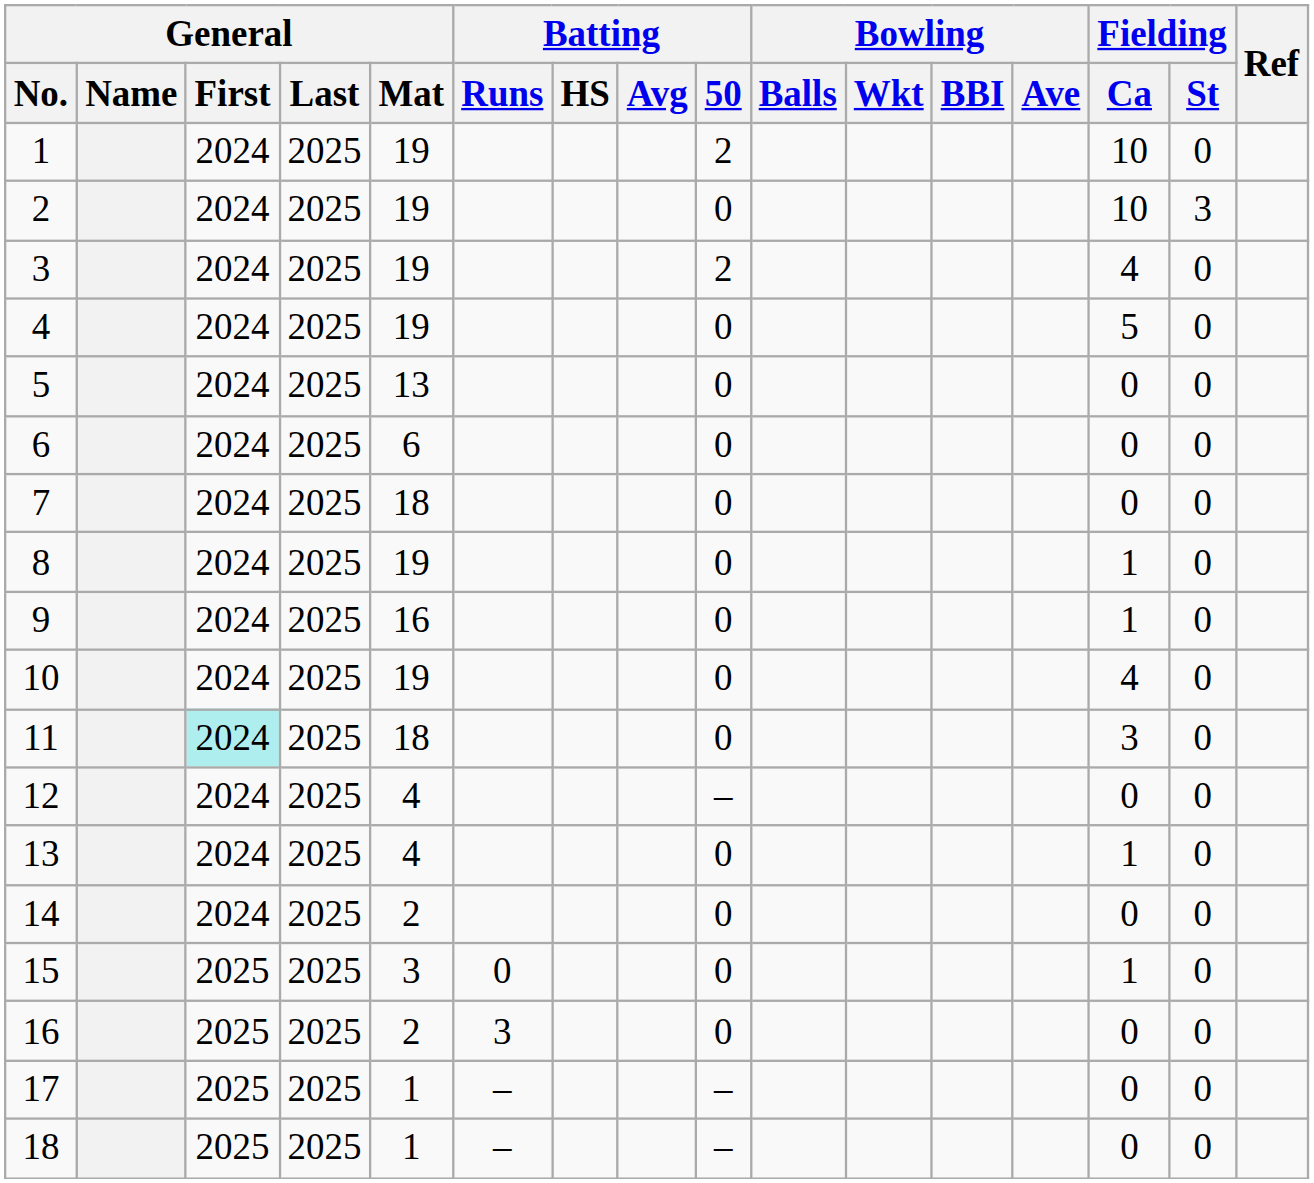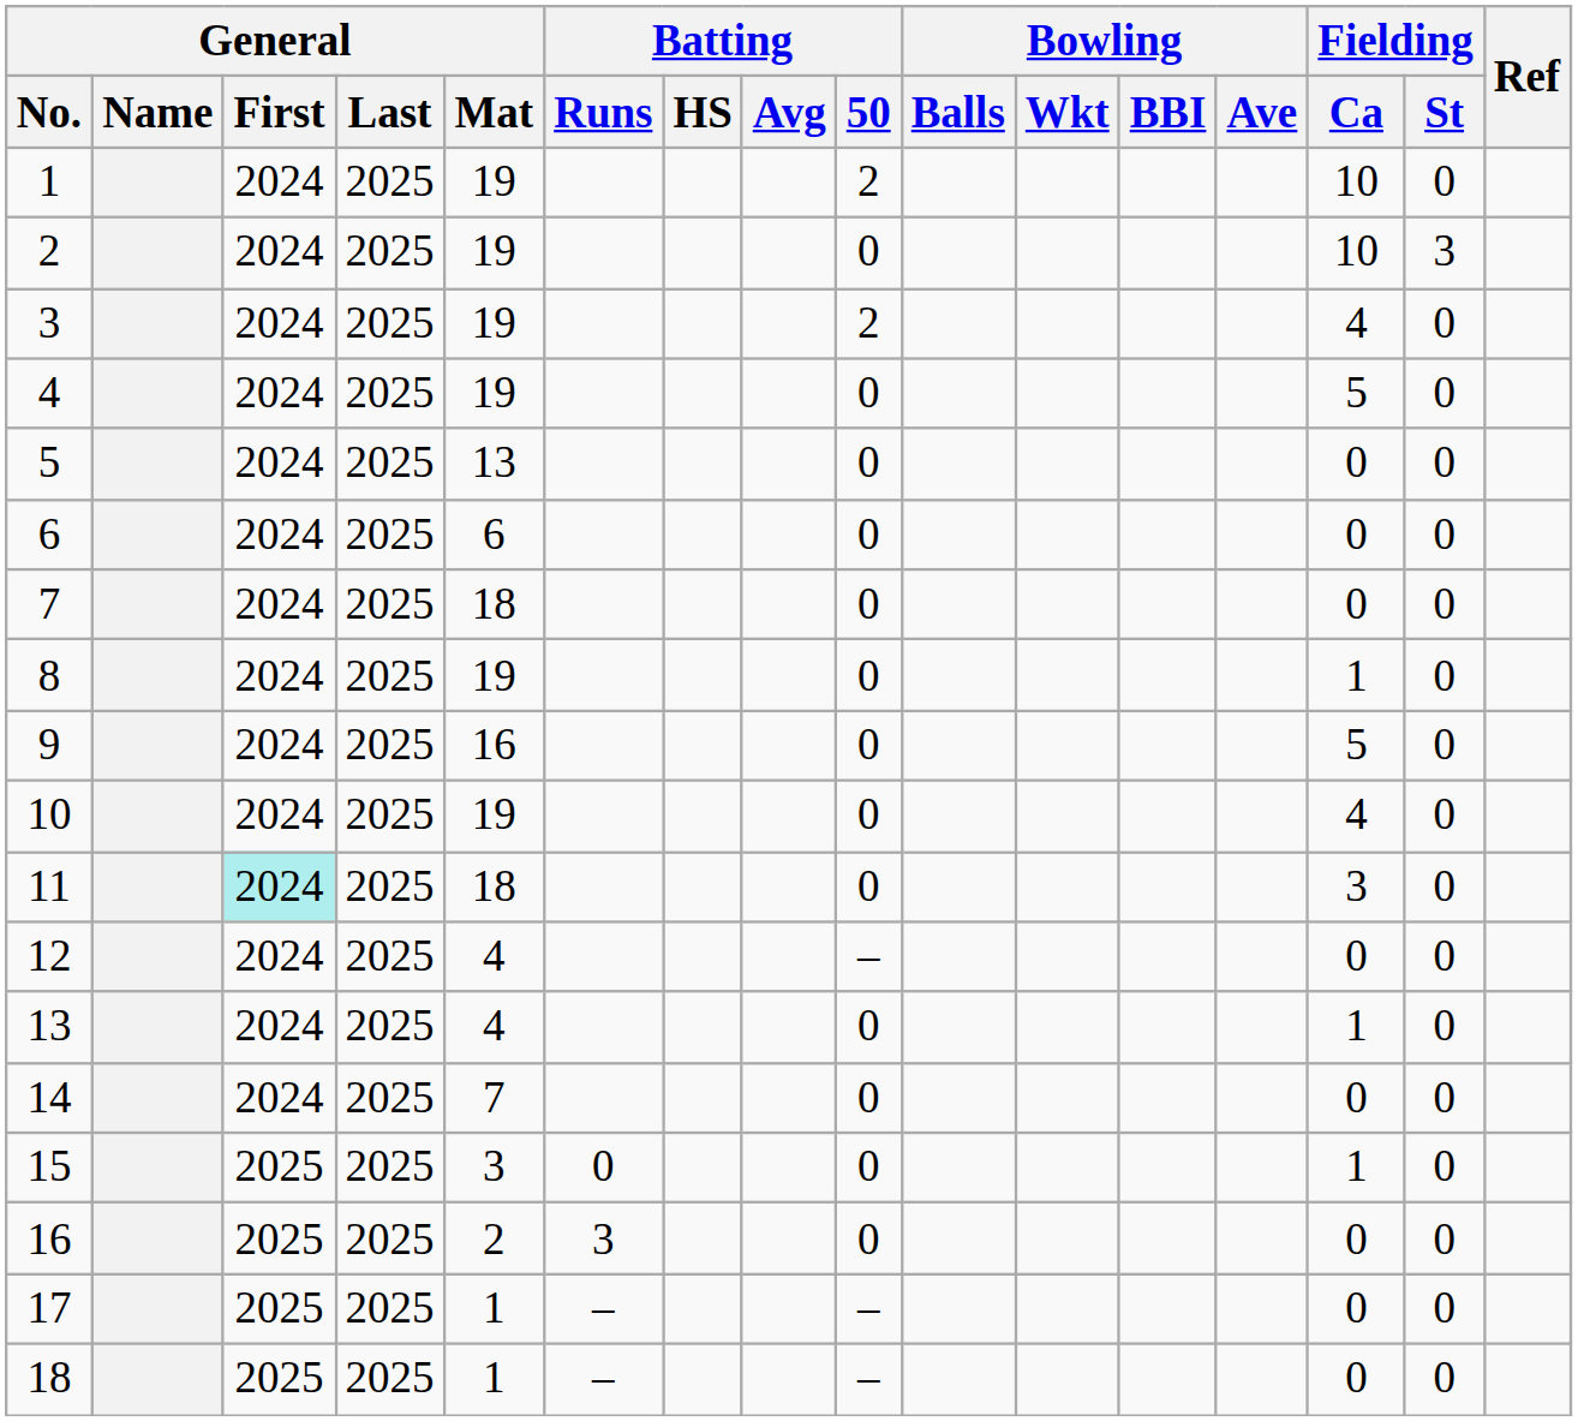 <table class="wikitable plainrowheaders sortable">
 <tr align="center">
 <th scope="col" colspan=5 class="unsortable">General</th>
 <th scope="col" colspan=4 class="unsortable"><a href='#'>Batting</a></th>
 <th scope="col" colspan=4 class="unsortable"><a href='#'>Bowling</a></th>
 <th scope="col" colspan=2 class="unsortable"><a href='#'>Fielding</a></th>
 <th scope="col" rowspan=2 class="unsortable">Ref</th>
 </tr>
 <tr align="center">
 <th scope="col">No.</th>
 <th scope="col">Name</th>
 <th scope="col">First</th>
 <th scope="col">Last</th>
 <th scope="col">Mat</th>
 <th scope="col"><a href='#'>Runs</a></th>
 <th scope="col">HS</th>
 <th scope="col"><a href='#'>Avg</a></th>
 <th scope="col"><a href='#'>50</a></th>
 <th scope="col"><a href='#'>Balls</a></th>
 <th scope="col"><a href='#'>Wkt</a></th>
 <th scope="col"><a href='#'>BBI</a></th>
 <th scope="col"><a href='#'>Ave</a></th>
 <th scope="col"><a href='#'>Ca</a></th>
 <th scope="col"><a href='#'>St</a></th>
 </tr>
 <tr align="center">
 <td>1</td>
 <th scope="row"></th>
 <td>2024</td>
 <td>2025</td>
 <td>19</td>
 <td></td>
 <td></td>
 <td></td>
 <td>2</td>
 <td></td>
 <td></td>
 <td></td>
 <td></td>
 <td>10</td>
 <td>0</td>
 <td></td>
 </tr>
 <tr align="center">
 <td>2</td>
 <th scope="row"></th>
 <td>2024</td>
 <td>2025</td>
 <td>19</td>
 <td></td>
 <td></td>
 <td></td>
 <td>0</td>
 <td></td>
 <td></td>
 <td></td>
 <td></td>
 <td>10</td>
 <td>3</td>
 <td></td>
 </tr>
 <tr align="center">
 <td>3</td>
 <th scope="row"></th>
 <td>2024</td>
 <td>2025</td>
 <td>19</td>
 <td></td>
 <td></td>
 <td></td>
 <td>2</td>
 <td></td>
 <td></td>
 <td></td>
 <td></td>
 <td>4</td>
 <td>0</td>
 <td></td>
 </tr>
 <tr align="center">
 <td>4</td>
 <th scope="row"></th>
 <td>2024</td>
 <td>2025</td>
 <td>19</td>
 <td></td>
 <td></td>
 <td></td>
 <td>0</td>
 <td></td>
 <td></td>
 <td></td>
 <td></td>
 <td>5</td>
 <td>0</td>
 <td></td>
 </tr>
 <tr align="center">
 <td>5</td>
 <th scope="row"></th>
 <td>2024</td>
 <td>2025</td>
 <td>13</td>
 <td></td>
 <td></td>
 <td></td>
 <td>0</td>
 <td></td>
 <td></td>
 <td></td>
 <td></td>
 <td>0</td>
 <td>0</td>
 <td></td>
 </tr>
 <tr align="center">
 <td>6</td>
 <th scope="row"></th>
 <td>2024</td>
 <td>2025</td>
 <td>6</td>
 <td></td>
 <td></td>
 <td></td>
 <td>0</td>
 <td></td>
 <td></td>
 <td></td>
 <td></td>
 <td>0</td>
 <td>0</td>
 <td></td>
 </tr>
 <tr align="center">
 <td>7</td>
 <th scope="row"></th>
 <td>2024</td>
 <td>2025</td>
 <td>18</td>
 <td></td>
 <td></td>
 <td></td>
 <td>0</td>
 <td></td>
 <td></td>
 <td></td>
 <td></td>
 <td>0</td>
 <td>0</td>
 <td></td>
 </tr>
 <tr align="center">
 <td>8</td>
 <th scope="row"></th>
 <td>2024</td>
 <td>2025</td>
 <td>19</td>
 <td></td>
 <td></td>
 <td></td>
 <td>0</td>
 <td></td>
 <td></td>
 <td></td>
 <td></td>
 <td>1</td>
 <td>0</td>
 <td></td>
 </tr>
 <tr align="center">
 <td>9</td>
 <th scope="row"></th>
 <td>2024</td>
 <td>2025</td>
 <td>16</td>
 <td></td>
 <td></td>
 <td></td>
 <td>0</td>
 <td></td>
 <td></td>
 <td></td>
 <td></td>
-<td>1</td>
+<td>5</td>
 <td>0</td>
 <td></td>
 </tr>
 <tr align="center">
 <td>10</td>
 <th scope="row"></th>
 <td>2024</td>
 <td>2025</td>
 <td>19</td>
 <td></td>
 <td></td>
 <td></td>
 <td>0</td>
 <td></td>
 <td></td>
 <td></td>
 <td></td>
 <td>4</td>
 <td>0</td>
 <td></td>
 </tr>
 <tr align="center">
 <td>11</td>
 <th scope="row"></th>
 <td style="background: paleturquoise;">2024</td>
 <td>2025</td>
 <td>18</td>
 <td></td>
 <td></td>
 <td></td>
 <td>0</td>
 <td></td>
 <td></td>
 <td></td>
 <td></td>
 <td>3</td>
 <td>0</td>
 <td></td>
 </tr>
 <tr align="center">
 <td>12</td>
 <th scope="row"></th>
 <td>2024</td>
 <td>2025</td>
 <td>4</td>
 <td></td>
 <td></td>
 <td></td>
 <td>–</td>
 <td></td>
 <td></td>
 <td></td>
 <td></td>
 <td>0</td>
 <td>0</td>
 <td></td>
 </tr>
 <tr align="center">
 <td>13</td>
 <th scope="row"></th>
 <td>2024</td>
 <td>2025</td>
 <td>4</td>
 <td></td>
 <td></td>
 <td></td>
 <td>0</td>
 <td></td>
 <td></td>
 <td></td>
 <td></td>
 <td>1</td>
 <td>0</td>
 <td></td>
 </tr>
 <tr align="center">
 <td>14</td>
 <th scope="row"></th>
 <td>2024</td>
 <td>2025</td>
-<td>2</td>
+<td>7</td>
 <td></td>
 <td></td>
 <td></td>
 <td>0</td>
 <td></td>
 <td></td>
 <td></td>
 <td></td>
 <td>0</td>
 <td>0</td>
 <td></td>
 </tr>
 <tr align="center">
 <td>15</td>
 <th scope="row"></th>
 <td>2025</td>
 <td>2025</td>
 <td>3</td>
 <td>0</td>
 <td></td>
 <td></td>
 <td>0</td>
 <td></td>
 <td></td>
 <td></td>
 <td></td>
 <td>1</td>
 <td>0</td>
 <td></td>
 </tr>
 <tr align="center">
 <td>16</td>
 <th scope="row"></th>
 <td>2025</td>
 <td>2025</td>
 <td>2</td>
 <td>3</td>
 <td></td>
 <td></td>
 <td>0</td>
 <td></td>
 <td></td>
 <td></td>
 <td></td>
 <td>0</td>
 <td>0</td>
 <td></td>
 </tr>
 <tr align="center">
 <td>17</td>
 <th scope="row"></th>
 <td>2025</td>
 <td>2025</td>
 <td>1</td>
 <td>–</td>
 <td></td>
 <td></td>
 <td>–</td>
 <td></td>
 <td></td>
 <td></td>
 <td></td>
 <td>0</td>
 <td>0</td>
 <td></td>
 </tr>
 <tr align="center">
 <td>18</td>
 <th scope="row"></th>
 <td>2025</td>
 <td>2025</td>
 <td>1</td>
 <td>–</td>
 <td></td>
 <td></td>
 <td>–</td>
 <td></td>
 <td></td>
 <td></td>
 <td></td>
 <td>0</td>
 <td>0</td>
 <td></td>
 </tr>
 </table>
